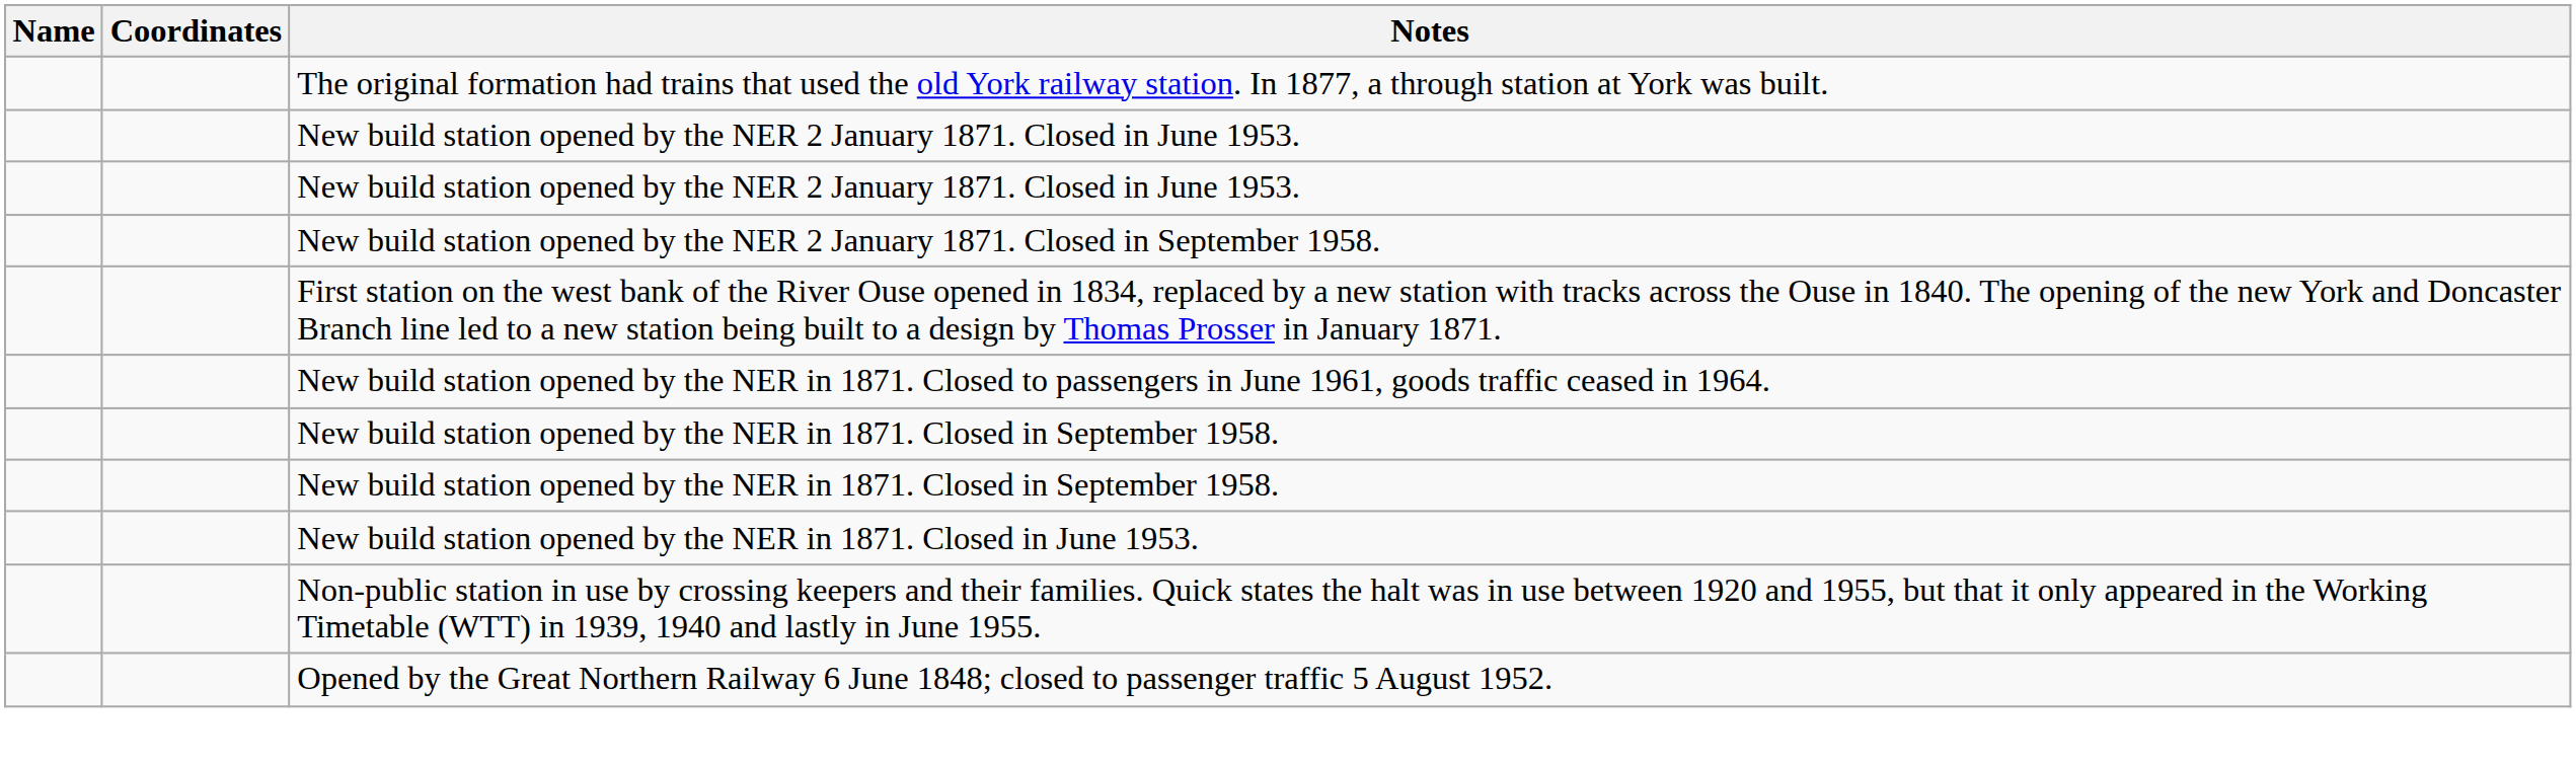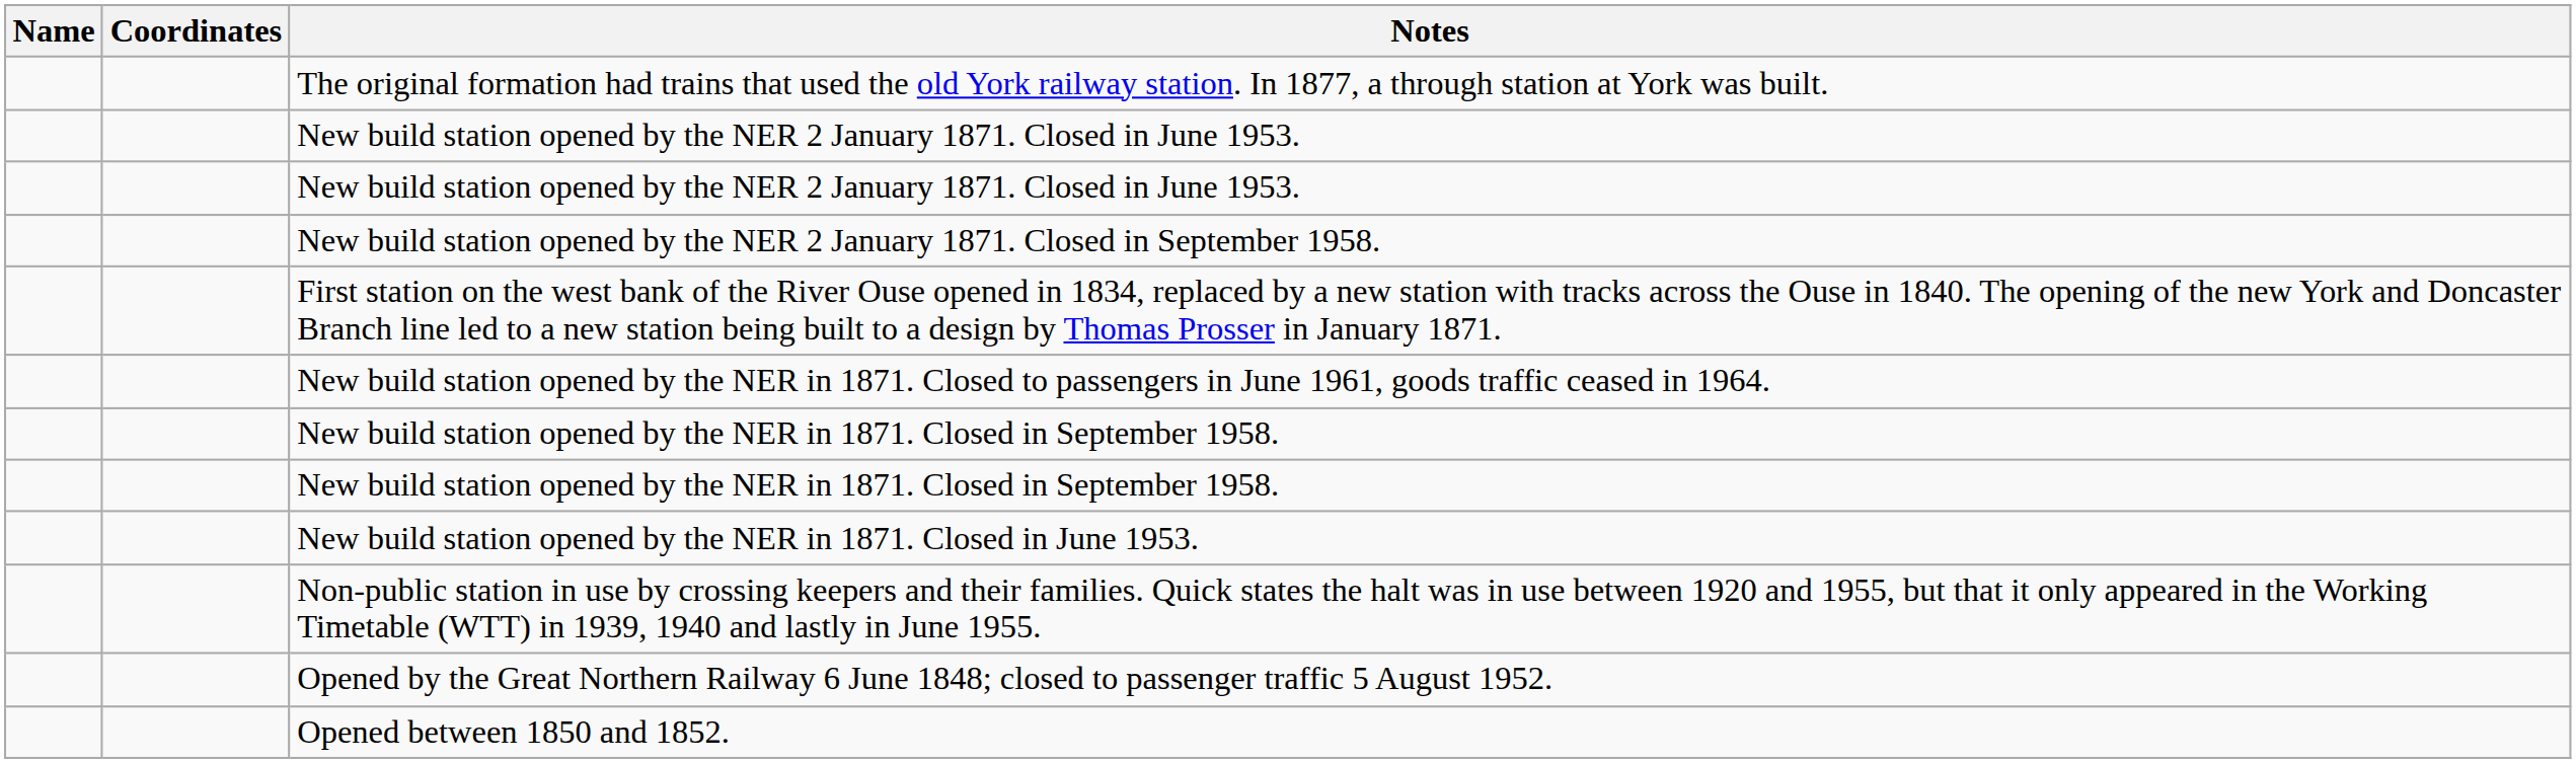 <table class="wikitable">
 <tr>
 <th>Name</th>
 <th>Coordinates</th>
 <th>Notes</th>
 </tr>
 <tr>
 <td></td>
 <td></td>
 <td>The original formation had trains that used the <a href='#'>old York railway station</a>. In 1877, a through station at York was built.</td>
 </tr>
 <tr>
 <td></td>
 <td></td>
 <td>New build station opened by the NER 2 January 1871. Closed in June 1953.</td>
 </tr>
 <tr>
 <td></td>
 <td></td>
 <td>New build station opened by the NER 2 January 1871. Closed in June 1953.</td>
 </tr>
 <tr>
 <td></td>
 <td></td>
 <td>New build station opened by the NER 2 January 1871. Closed in September 1958.</td>
 </tr>
 <tr>
 <td></td>
 <td></td>
 <td>First station on the west bank of the River Ouse opened in 1834, replaced by a new station with tracks across the Ouse in 1840. The opening of the new York and Doncaster Branch line led to a new station being built to a design by <a href='#'>Thomas Prosser</a> in January 1871.</td>
 </tr>
 <tr>
 <td></td>
 <td></td>
 <td>New build station opened by the NER in 1871. Closed to passengers in June 1961, goods traffic ceased in 1964.</td>
 </tr>
 <tr>
 <td></td>
 <td></td>
 <td>New build station opened by the NER in 1871. Closed in September 1958.</td>
 </tr>
 <tr>
 <td></td>
 <td></td>
 <td>New build station opened by the NER in 1871. Closed in September 1958.</td>
 </tr>
 <tr>
 <td></td>
 <td></td>
 <td>New build station opened by the NER in 1871. Closed in June 1953.</td>
 </tr>
 <tr>
 <td></td>
 <td></td>
 <td>Non-public station in use by crossing keepers and their families. Quick states the halt was in use between 1920 and 1955, but that it only appeared in the Working Timetable (WTT) in 1939, 1940 and lastly in June 1955.</td>
 </tr>
 <tr>
 <td></td>
 <td></td>
 <td>Opened by the Great Northern Railway 6 June 1848; closed to passenger traffic 5 August 1952.</td>
 </tr>
+<tr>
+<td></td>
+<td></td>
+<td>Opened between 1850 and 1852.</td>
+</tr>
 </table>
